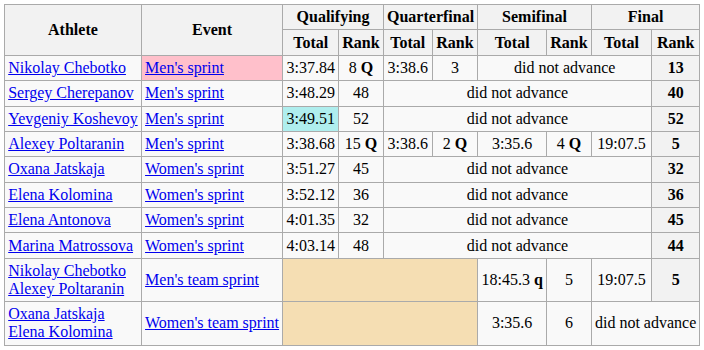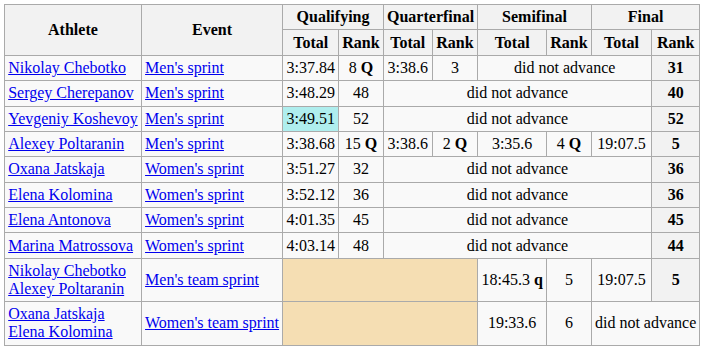 <table class="wikitable">
 <tr>
 <th rowspan="2">Athlete</th>
 <th rowspan="2">Event</th>
 <th colspan="2">Qualifying</th>
 <th colspan="2">Quarterfinal</th>
 <th colspan="2">Semifinal</th>
 <th colspan="2">Final</th>
 </tr>
 <tr>
 <th>Total</th>
 <th>Rank</th>
 <th>Total</th>
 <th>Rank</th>
 <th>Total</th>
 <th>Rank</th>
 <th>Total</th>
 <th>Rank</th>
 </tr>
 <tr>
 <td><a href='#'>Nikolay Chebotko</a></td>
-<td style="background: pink;"><a href='#'>Men's sprint</a></td>
+<td><a href='#'>Men's sprint</a></td>
 <td align="center">3:37.84</td>
 <td align="center">8 <strong>Q</strong></td>
 <td align="center">3:38.6</td>
 <td align="center">3</td>
 <td align="center" colspan=3>did not advance</td>
-<th align="center">13</th>
+<th align="center">31</th>
 </tr>
 <tr>
 <td><a href='#'>Sergey Cherepanov</a></td>
 <td><a href='#'>Men's sprint</a></td>
 <td align="center">3:48.29</td>
 <td align="center">48</td>
 <td align="center" colspan=5>did not advance</td>
 <th align="center">40</th>
 </tr>
 <tr>
 <td><a href='#'>Yevgeniy Koshevoy</a></td>
 <td><a href='#'>Men's sprint</a></td>
 <td align="center" style="background: paleturquoise;">3:49.51</td>
 <td align="center">52</td>
 <td align="center" colspan=5>did not advance</td>
 <th align="center">52</th>
 </tr>
 <tr>
 <td><a href='#'>Alexey Poltaranin</a></td>
 <td><a href='#'>Men's sprint</a></td>
 <td align="center">3:38.68</td>
 <td align="center">15 <strong>Q</strong></td>
 <td align="center">3:38.6</td>
 <td align="center">2 <strong>Q</strong></td>
 <td align="center">3:35.6</td>
 <td align="center">4 <strong>Q</strong></td>
 <td align="center">19:07.5</td>
 <th align="center">5</th>
 </tr>
 <tr>
 <td><a href='#'>Oxana Jatskaja</a></td>
 <td><a href='#'>Women's sprint</a></td>
 <td align="center">3:51.27</td>
-<td align="center">45</td>
+<td align="center">32</td>
 <td align="center" colspan=5>did not advance</td>
-<th align="center">32</th>
+<th align="center">36</th>
 </tr>
 <tr>
 <td><a href='#'>Elena Kolomina</a></td>
 <td><a href='#'>Women's sprint</a></td>
 <td align="center">3:52.12</td>
 <td align="center">36</td>
 <td align="center" colspan=5>did not advance</td>
 <th align="center">36</th>
 </tr>
 <tr>
 <td><a href='#'>Elena Antonova</a></td>
 <td><a href='#'>Women's sprint</a></td>
 <td align="center">4:01.35</td>
-<td align="center">32</td>
+<td align="center">45</td>
 <td align="center" colspan=5>did not advance</td>
 <th align="center">45</th>
 </tr>
 <tr>
 <td><a href='#'>Marina Matrossova</a></td>
 <td><a href='#'>Women's sprint</a></td>
 <td align="center">4:03.14</td>
 <td align="center">48</td>
 <td align="center" colspan=5>did not advance</td>
 <th align="center">44</th>
 </tr>
 <tr>
 <td><a href='#'>Nikolay Chebotko</a><br><a href='#'>Alexey Poltaranin</a></td>
 <td><a href='#'>Men's team sprint</a></td>
 <td colspan=4 bgcolor="wheat"></td>
 <td align="center">18:45.3 <strong>q</strong></td>
 <td align="center">5</td>
 <td align="center">19:07.5</td>
 <th align="center">5</th>
 </tr>
 <tr>
 <td><a href='#'>Oxana Jatskaja</a><br><a href='#'>Elena Kolomina</a></td>
 <td><a href='#'>Women's team sprint</a></td>
 <td colspan=4 bgcolor="wheat"></td>
-<td align="center">3:35.6</td>
+<td align="center">19:33.6</td>
 <td align="center">6</td>
 <td align="center" colspan=2>did not advance</td>
 </tr>
 </table>
